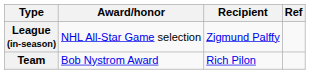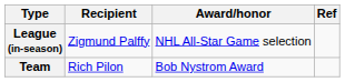 <table class="wikitable">
 <tr>
 <th scope="col">Type</th>
+<th scope="col">Recipient</th>
 <th scope="col">Award/honor</th>
-<th scope="col">Recipient</th>
 <th scope="col">Ref</th>
 </tr>
 <tr>
 <th scope="row">League<br><small>(in-season)</small></th>
+<td><a href='#'>Zigmund Palffy</a></td>
 <td><a href='#'>NHL All-Star Game</a> selection</td>
-<td><a href='#'>Zigmund Palffy</a></td>
 <td></td>
 </tr>
 <tr>
 <th scope="row">Team</th>
+<td><a href='#'>Rich Pilon</a></td>
 <td><a href='#'>Bob Nystrom Award</a></td>
-<td><a href='#'>Rich Pilon</a></td>
 <td></td>
 </tr>
 </table>
